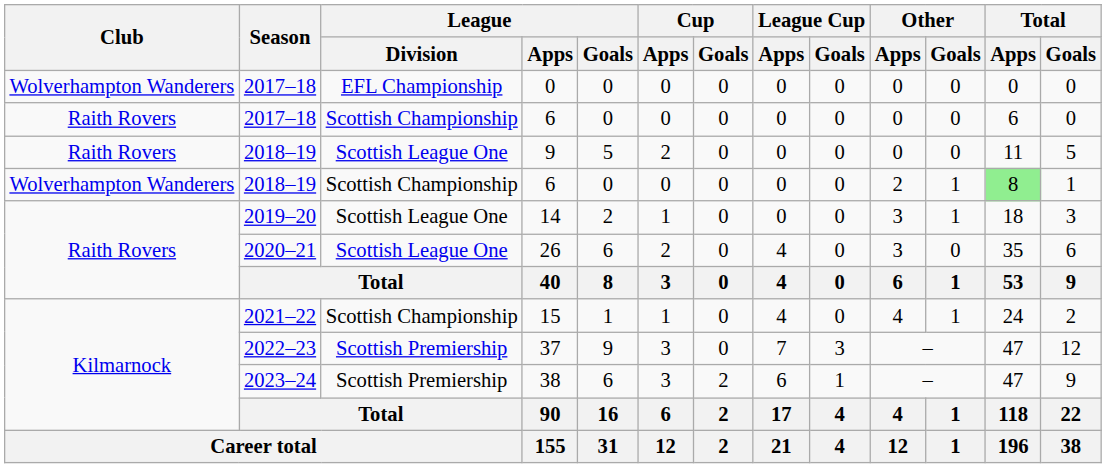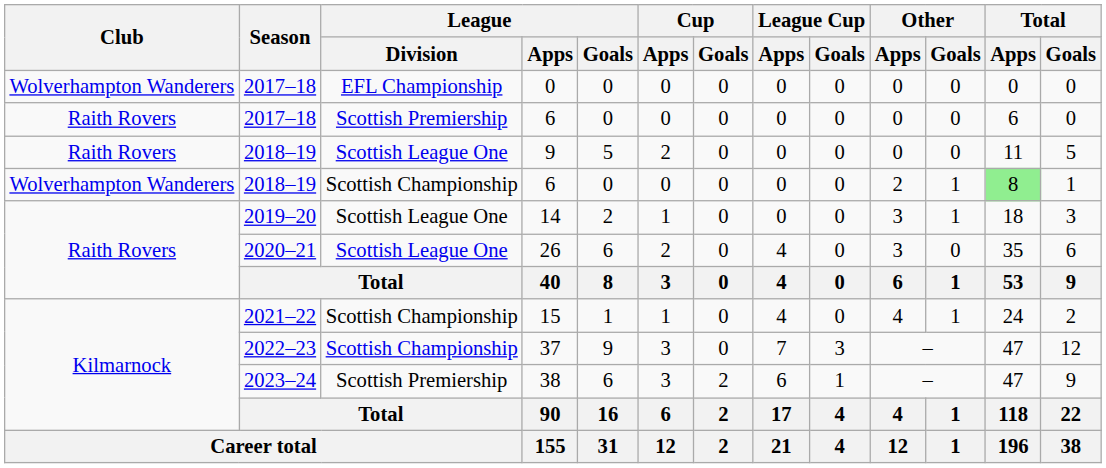 <table class="wikitable" style="text-align:center">
 <tr>
 <th rowspan="2">Club</th>
 <th rowspan="2">Season</th>
 <th colspan="3">League</th>
 <th colspan="2">Cup</th>
 <th colspan="2">League Cup</th>
 <th colspan="2">Other</th>
 <th colspan="2">Total</th>
 </tr>
 <tr>
 <th>Division</th>
 <th>Apps</th>
 <th>Goals</th>
 <th>Apps</th>
 <th>Goals</th>
 <th>Apps</th>
 <th>Goals</th>
 <th>Apps</th>
 <th>Goals</th>
 <th>Apps</th>
 <th>Goals</th>
 </tr>
 <tr>
 <td><a href='#'>Wolverhampton Wanderers</a></td>
 <td><a href='#'>2017–18</a></td>
 <td><a href='#'>EFL Championship</a></td>
 <td>0</td>
 <td>0</td>
 <td>0</td>
 <td>0</td>
 <td>0</td>
 <td>0</td>
 <td>0</td>
 <td>0</td>
 <td>0</td>
 <td>0</td>
 </tr>
 <tr>
 <td><a href='#'>Raith Rovers</a></td>
 <td><a href='#'>2017–18</a></td>
-<td><a href='#'>Scottish Championship</a></td>
+<td><a href='#'>Scottish Premiership</a></td>
 <td>6</td>
 <td>0</td>
 <td>0</td>
 <td>0</td>
 <td>0</td>
 <td>0</td>
 <td>0</td>
 <td>0</td>
 <td>6</td>
 <td>0</td>
 </tr>
 <tr>
 <td><a href='#'>Raith Rovers</a></td>
 <td><a href='#'>2018–19</a></td>
 <td><a href='#'>Scottish League One</a></td>
 <td>9</td>
 <td>5</td>
 <td>2</td>
 <td>0</td>
 <td>0</td>
 <td>0</td>
 <td>0</td>
 <td>0</td>
 <td>11</td>
 <td>5</td>
 </tr>
 <tr>
 <td><a href='#'>Wolverhampton Wanderers</a></td>
 <td><a href='#'>2018–19</a></td>
 <td>Scottish Championship</td>
 <td>6</td>
 <td>0</td>
 <td>0</td>
 <td>0</td>
 <td>0</td>
 <td>0</td>
 <td>2</td>
 <td>1</td>
 <td style="background: lightgreen;">8</td>
 <td>1</td>
 </tr>
 <tr>
 <td rowspan=3><a href='#'>Raith Rovers</a></td>
 <td><a href='#'>2019–20</a></td>
 <td>Scottish League One</td>
 <td>14</td>
 <td>2</td>
 <td>1</td>
 <td>0</td>
 <td>0</td>
 <td>0</td>
 <td>3</td>
 <td>1</td>
 <td>18</td>
 <td>3</td>
 </tr>
 <tr>
 <td><a href='#'>2020–21</a></td>
 <td><a href='#'>Scottish League One</a></td>
 <td>26</td>
 <td>6</td>
 <td>2</td>
 <td>0</td>
 <td>4</td>
 <td>0</td>
 <td>3</td>
 <td>0</td>
 <td>35</td>
 <td>6</td>
 </tr>
 <tr>
 <th colspan=2>Total</th>
 <th>40</th>
 <th>8</th>
 <th>3</th>
 <th>0</th>
 <th>4</th>
 <th>0</th>
 <th>6</th>
 <th>1</th>
 <th>53</th>
 <th>9</th>
 </tr>
 <tr>
 <td rowspan="4"><a href='#'>Kilmarnock</a></td>
 <td><a href='#'>2021–22</a></td>
 <td>Scottish Championship</td>
 <td>15</td>
 <td>1</td>
 <td>1</td>
 <td>0</td>
 <td>4</td>
 <td>0</td>
 <td>4</td>
 <td>1</td>
 <td>24</td>
 <td>2</td>
 </tr>
 <tr>
 <td><a href='#'>2022–23</a></td>
-<td><a href='#'>Scottish Premiership</a></td>
+<td><a href='#'>Scottish Championship</a></td>
 <td>37</td>
 <td>9</td>
 <td>3</td>
 <td>0</td>
 <td>7</td>
 <td>3</td>
 <td colspan="2">–</td>
 <td>47</td>
 <td>12</td>
 </tr>
 <tr>
 <td><a href='#'>2023–24</a></td>
 <td>Scottish Premiership</td>
 <td>38</td>
 <td>6</td>
 <td>3</td>
 <td>2</td>
 <td>6</td>
 <td>1</td>
 <td colspan="2">–</td>
 <td>47</td>
 <td>9</td>
 </tr>
 <tr>
 <th colspan=2>Total</th>
 <th>90</th>
 <th>16</th>
 <th>6</th>
 <th>2</th>
 <th>17</th>
 <th>4</th>
 <th>4</th>
 <th>1</th>
 <th>118</th>
 <th>22</th>
 </tr>
 <tr>
 <th colspan="3">Career total</th>
 <th>155</th>
 <th>31</th>
 <th>12</th>
 <th>2</th>
 <th>21</th>
 <th>4</th>
 <th>12</th>
 <th>1</th>
 <th>196</th>
 <th>38</th>
 </tr>
 </table>
